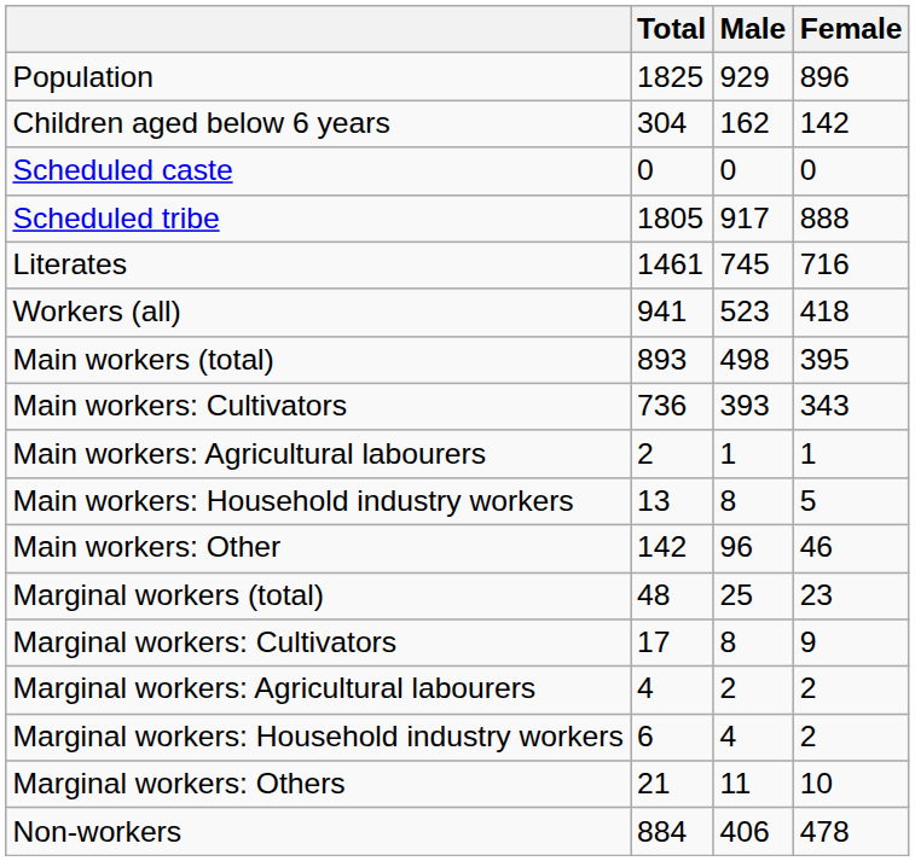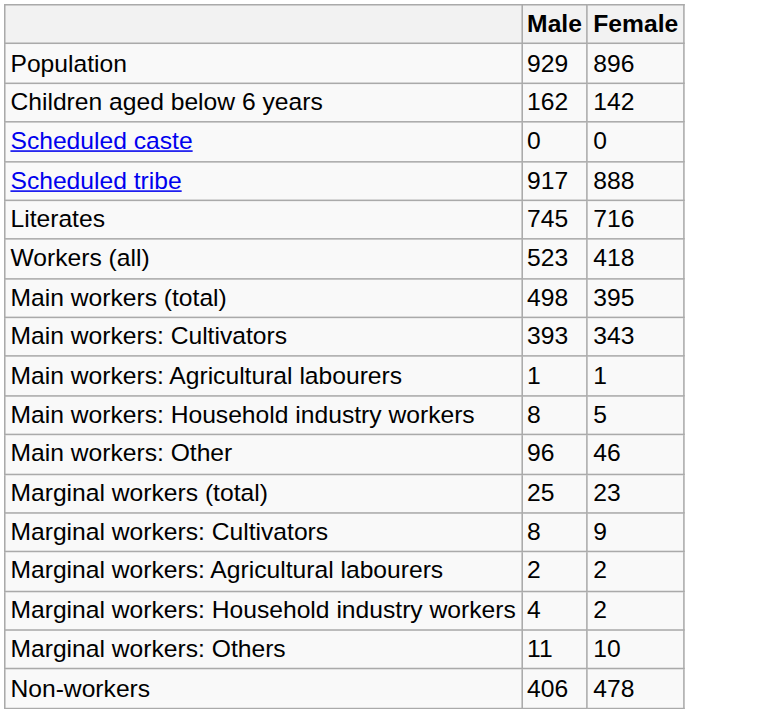 <table class="wikitable sortable">
 <tr>
 <th></th>
-<th>Total</th>
 <th>Male</th>
 <th>Female</th>
 </tr>
 <tr>
 <td>Population</td>
-<td>1825</td>
 <td>929</td>
 <td>896</td>
 </tr>
 <tr>
 <td>Children aged below 6 years</td>
-<td>304</td>
 <td>162</td>
 <td>142</td>
 </tr>
 <tr>
 <td><a href='#'>Scheduled caste</a></td>
 <td>0</td>
 <td>0</td>
-<td>0</td>
 </tr>
 <tr>
 <td><a href='#'>Scheduled tribe</a></td>
-<td>1805</td>
 <td>917</td>
 <td>888</td>
 </tr>
 <tr>
 <td>Literates</td>
-<td>1461</td>
 <td>745</td>
 <td>716</td>
 </tr>
 <tr>
 <td>Workers (all)</td>
-<td>941</td>
 <td>523</td>
 <td>418</td>
 </tr>
 <tr>
 <td>Main workers (total)</td>
-<td>893</td>
 <td>498</td>
 <td>395</td>
 </tr>
 <tr>
 <td>Main workers: Cultivators</td>
-<td>736</td>
 <td>393</td>
 <td>343</td>
 </tr>
 <tr>
 <td>Main workers: Agricultural labourers</td>
-<td>2</td>
 <td>1</td>
 <td>1</td>
 </tr>
 <tr>
 <td>Main workers: Household industry workers</td>
-<td>13</td>
 <td>8</td>
 <td>5</td>
 </tr>
 <tr>
 <td>Main workers: Other</td>
-<td>142</td>
 <td>96</td>
 <td>46</td>
 </tr>
 <tr>
 <td>Marginal workers (total)</td>
-<td>48</td>
 <td>25</td>
 <td>23</td>
 </tr>
 <tr>
 <td>Marginal workers: Cultivators</td>
-<td>17</td>
 <td>8</td>
 <td>9</td>
 </tr>
 <tr>
 <td>Marginal workers: Agricultural labourers</td>
-<td>4</td>
 <td>2</td>
 <td>2</td>
 </tr>
 <tr>
 <td>Marginal workers: Household industry workers</td>
-<td>6</td>
 <td>4</td>
 <td>2</td>
 </tr>
 <tr>
 <td>Marginal workers: Others</td>
-<td>21</td>
 <td>11</td>
 <td>10</td>
 </tr>
 <tr>
 <td>Non-workers</td>
-<td>884</td>
 <td>406</td>
 <td>478</td>
 </tr>
 </table>
